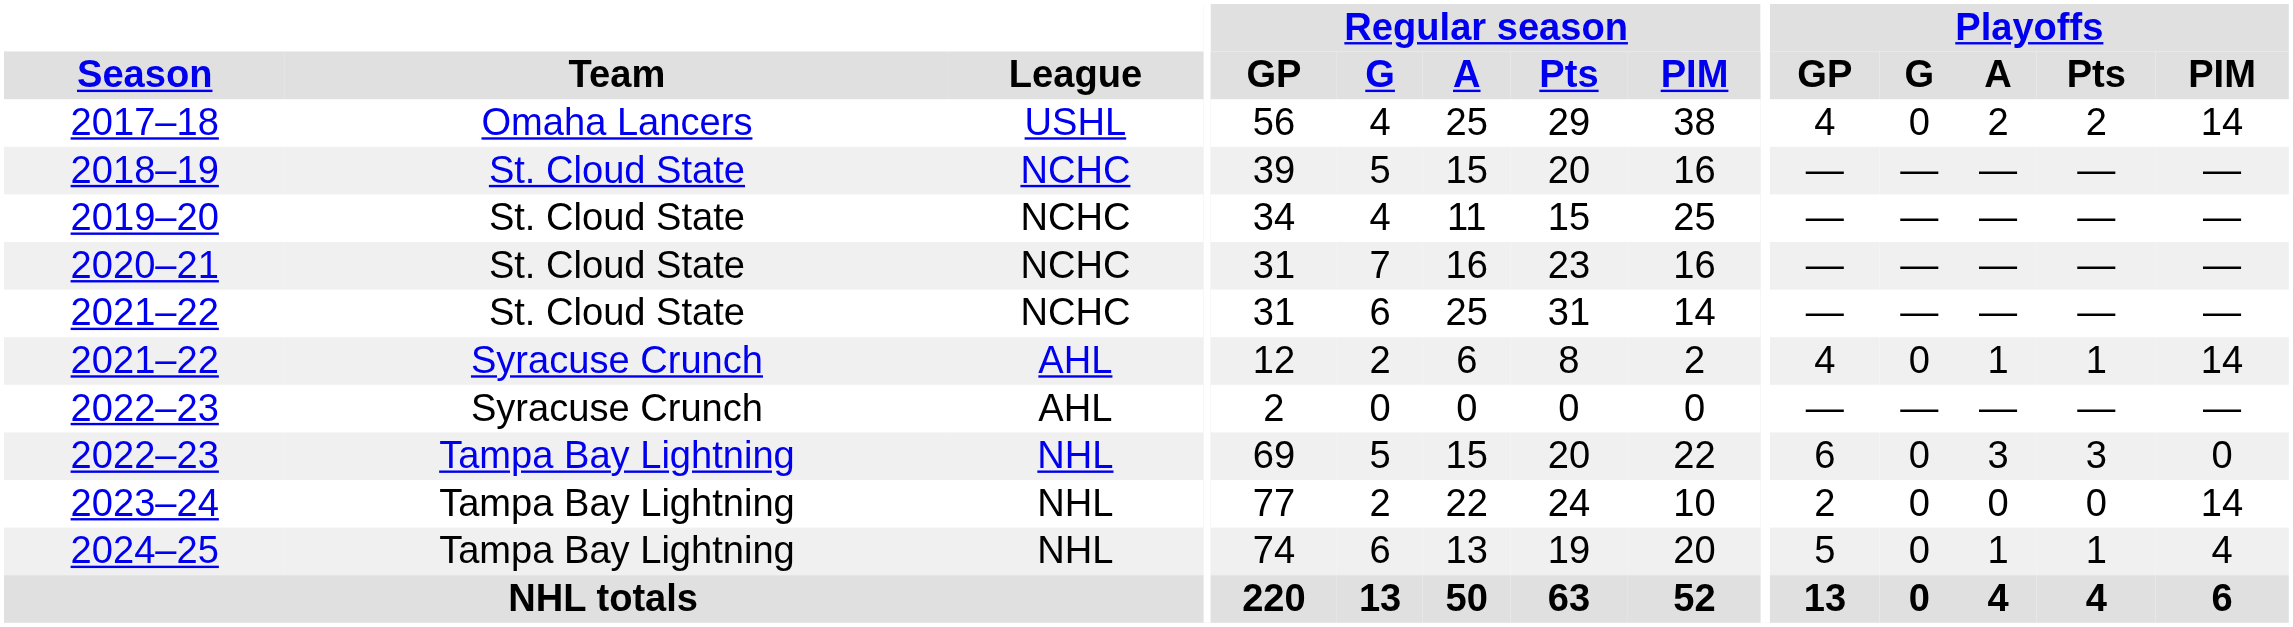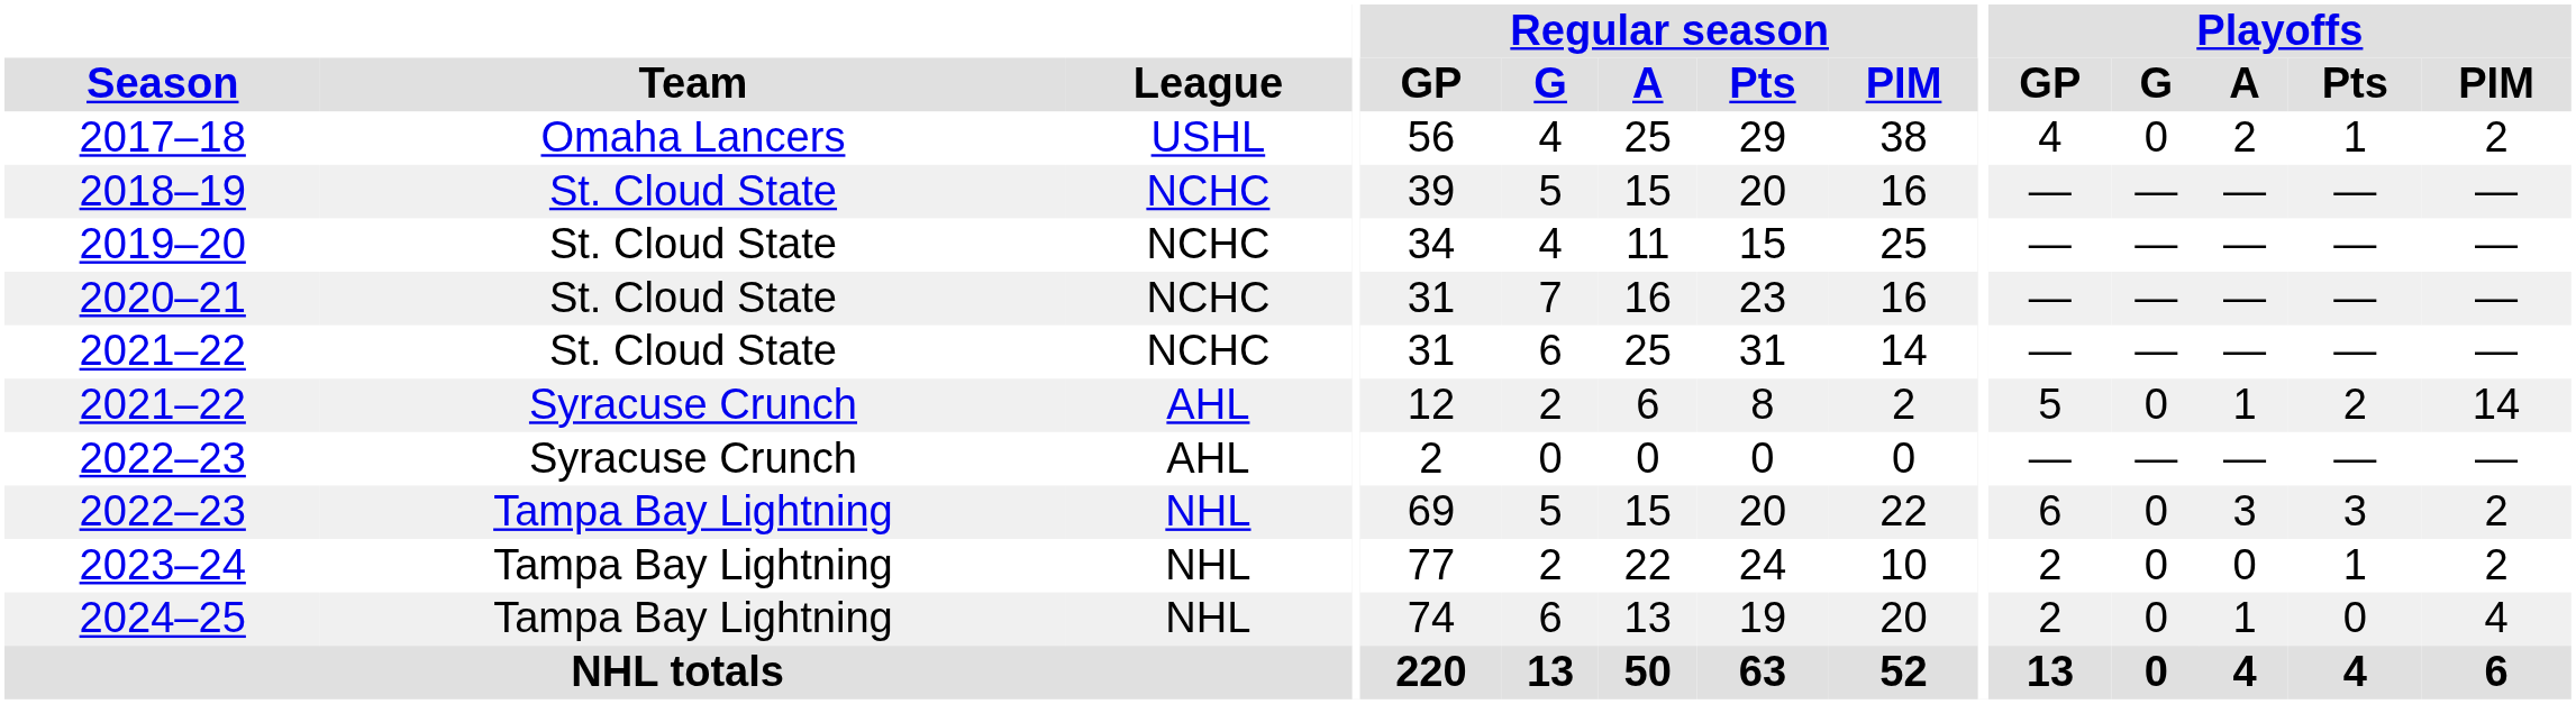 <table border="0" cellpadding="1" cellspacing="0" style="text-align:center; width:60em">
 <tr bgcolor="#e0e0e0">
 <th colspan="3" bgcolor="#ffffff"></th>
 <th rowspan="100" bgcolor="#ffffff"></th>
 <th colspan="5"><a href='#'>Regular season</a></th>
 <th rowspan="100" bgcolor="#ffffff"></th>
 <th colspan="5"><a href='#'>Playoffs</a></th>
 </tr>
 <tr bgcolor="#e0e0e0">
 <th><a href='#'>Season</a></th>
 <th>Team</th>
 <th>League</th>
 <th>GP</th>
 <th><a href='#'>G</a></th>
 <th><a href='#'>A</a></th>
 <th><a href='#'>Pts</a></th>
 <th><a href='#'>PIM</a></th>
 <th>GP</th>
 <th>G</th>
 <th>A</th>
 <th>Pts</th>
 <th>PIM</th>
 </tr>
 <tr>
 <td><a href='#'>2017–18</a></td>
 <td><a href='#'>Omaha Lancers</a></td>
 <td><a href='#'>USHL</a></td>
 <td>56</td>
 <td>4</td>
 <td>25</td>
 <td>29</td>
 <td>38</td>
 <td>4</td>
 <td>0</td>
 <td>2</td>
+<td>1</td>
 <td>2</td>
-<td>14</td>
 </tr>
 <tr bgcolor="f0f0f0">
 <td><a href='#'>2018–19</a></td>
 <td><a href='#'>St. Cloud State</a></td>
 <td><a href='#'>NCHC</a></td>
 <td>39</td>
 <td>5</td>
 <td>15</td>
 <td>20</td>
 <td>16</td>
 <td>—</td>
 <td>—</td>
 <td>—</td>
 <td>—</td>
 <td>—</td>
 </tr>
 <tr>
 <td><a href='#'>2019–20</a></td>
 <td>St. Cloud State</td>
 <td>NCHC</td>
 <td>34</td>
 <td>4</td>
 <td>11</td>
 <td>15</td>
 <td>25</td>
 <td>—</td>
 <td>—</td>
 <td>—</td>
 <td>—</td>
 <td>—</td>
 </tr>
 <tr bgcolor="f0f0f0">
 <td><a href='#'>2020–21</a></td>
 <td>St. Cloud State</td>
 <td>NCHC</td>
 <td>31</td>
 <td>7</td>
 <td>16</td>
 <td>23</td>
 <td>16</td>
 <td>—</td>
 <td>—</td>
 <td>—</td>
 <td>—</td>
 <td>—</td>
 </tr>
 <tr>
 <td><a href='#'>2021–22</a></td>
 <td>St. Cloud State</td>
 <td>NCHC</td>
 <td>31</td>
 <td>6</td>
 <td>25</td>
 <td>31</td>
 <td>14</td>
 <td>—</td>
 <td>—</td>
 <td>—</td>
 <td>—</td>
 <td>—</td>
 </tr>
 <tr bgcolor="f0f0f0">
 <td><a href='#'>2021–22</a></td>
 <td><a href='#'>Syracuse Crunch</a></td>
 <td><a href='#'>AHL</a></td>
 <td>12</td>
 <td>2</td>
 <td>6</td>
 <td>8</td>
 <td>2</td>
-<td>4</td>
+<td>5</td>
 <td>0</td>
 <td>1</td>
-<td>1</td>
+<td>2</td>
 <td>14</td>
 </tr>
 <tr>
 <td><a href='#'>2022–23</a></td>
 <td>Syracuse Crunch</td>
 <td>AHL</td>
 <td>2</td>
 <td>0</td>
 <td>0</td>
 <td>0</td>
 <td>0</td>
 <td>—</td>
 <td>—</td>
 <td>—</td>
 <td>—</td>
 <td>—</td>
 </tr>
 <tr bgcolor="f0f0f0">
 <td><a href='#'>2022–23</a></td>
 <td><a href='#'>Tampa Bay Lightning</a></td>
 <td><a href='#'>NHL</a></td>
 <td>69</td>
 <td>5</td>
 <td>15</td>
 <td>20</td>
 <td>22</td>
 <td>6</td>
 <td>0</td>
 <td>3</td>
 <td>3</td>
-<td>0</td>
+<td>2</td>
 </tr>
 <tr>
 <td><a href='#'>2023–24</a></td>
 <td>Tampa Bay Lightning</td>
 <td>NHL</td>
 <td>77</td>
 <td>2</td>
 <td>22</td>
 <td>24</td>
 <td>10</td>
 <td>2</td>
 <td>0</td>
 <td>0</td>
-<td>0</td>
-<td>14</td>
+<td>1</td>
+<td>2</td>
 </tr>
 <tr bgcolor="f0f0f0">
 <td><a href='#'>2024–25</a></td>
 <td>Tampa Bay Lightning</td>
 <td>NHL</td>
 <td>74</td>
 <td>6</td>
 <td>13</td>
 <td>19</td>
 <td>20</td>
-<td>5</td>
+<td>2</td>
 <td>0</td>
 <td>1</td>
-<td>1</td>
+<td>0</td>
 <td>4</td>
 </tr>
 <tr bgcolor="#e0e0e0">
 <th colspan="3">NHL totals</th>
 <th>220</th>
 <th>13</th>
 <th>50</th>
 <th>63</th>
 <th>52</th>
 <th>13</th>
 <th>0</th>
 <th>4</th>
 <th>4</th>
 <th>6</th>
 </tr>
 </table>
